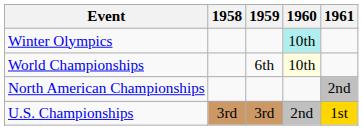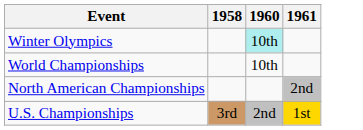 <table class="wikitable">
 <tr>
 <th>Event</th>
 <th>1958</th>
-<th>1959</th>
 <th>1960</th>
 <th>1961</th>
 </tr>
 <tr>
 <td><a href='#'>Winter Olympics</a></td>
-<td></td>
 <td></td>
 <td align="center" style="background: paleturquoise;">10th</td>
 <td></td>
 </tr>
 <tr>
 <td><a href='#'>World Championships</a></td>
 <td></td>
-<td align="center">6th</td>
-<td align="center" style="background: lightyellow;">10th</td>
+<td align="center">10th</td>
 <td></td>
 </tr>
 <tr>
 <td><a href='#'>North American Championships</a></td>
-<td></td>
 <td></td>
 <td></td>
 <td align="center" bgcolor="silver">2nd</td>
 </tr>
 <tr>
 <td><a href='#'>U.S. Championships</a></td>
 <td align="center" bgcolor="cc9966">3rd</td>
-<td align="center" bgcolor="cc9966">3rd</td>
 <td align="center" bgcolor="silver">2nd</td>
 <td align="center" bgcolor="gold">1st</td>
 </tr>
 </table>
